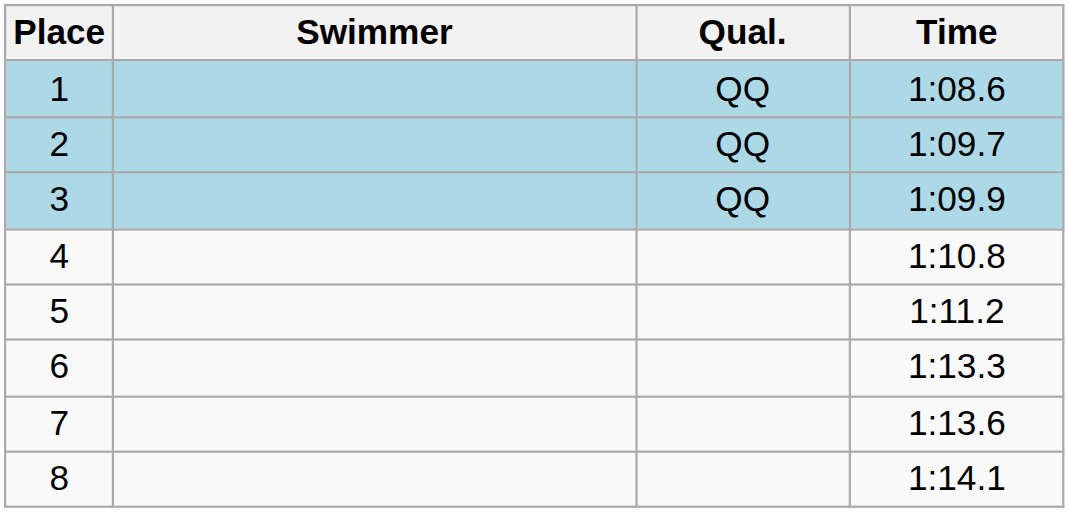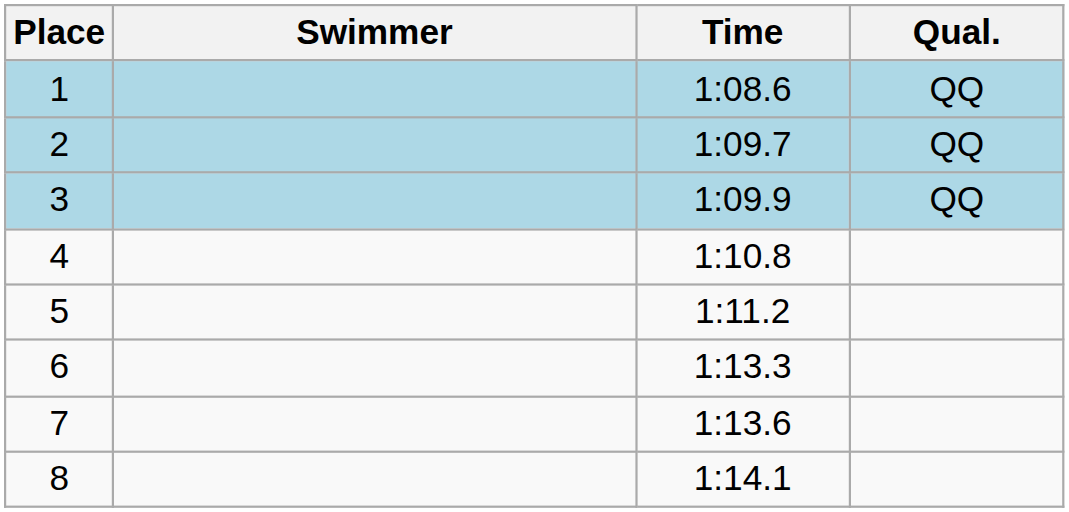 <table class=wikitable style="text-align:center">
 <tr>
 <th>Place</th>
 <th width=230>Swimmer</th>
+<th width=90>Time</th>
 <th width=90>Qual.</th>
-<th width=90>Time</th>
 </tr>
 <tr bgcolor=lightblue>
 <td>1</td>
 <td align=left></td>
+<td>1:08.6</td>
 <td>QQ</td>
-<td>1:08.6</td>
 </tr>
 <tr bgcolor=lightblue>
 <td>2</td>
 <td align=left></td>
+<td>1:09.7</td>
 <td>QQ</td>
-<td>1:09.7</td>
 </tr>
 <tr bgcolor=lightblue>
 <td>3</td>
 <td align=left></td>
+<td>1:09.9</td>
 <td>QQ</td>
-<td>1:09.9</td>
 </tr>
 <tr>
 <td>4</td>
 <td align=left></td>
+<td>1:10.8</td>
 <td></td>
-<td>1:10.8</td>
 </tr>
 <tr>
 <td>5</td>
 <td align=left></td>
+<td>1:11.2</td>
 <td></td>
-<td>1:11.2</td>
 </tr>
 <tr>
 <td>6</td>
 <td align=left></td>
+<td>1:13.3</td>
 <td></td>
-<td>1:13.3</td>
 </tr>
 <tr>
 <td>7</td>
 <td align=left></td>
+<td>1:13.6</td>
 <td></td>
-<td>1:13.6</td>
 </tr>
 <tr>
 <td>8</td>
 <td align=left></td>
+<td>1:14.1</td>
 <td></td>
-<td>1:14.1</td>
 </tr>
 </table>
